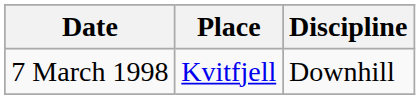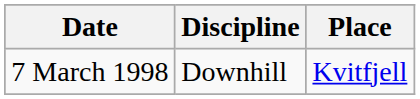 <table class="wikitable">
 <tr>
 <th>Date</th>
+<th>Discipline</th>
 <th>Place</th>
-<th>Discipline</th>
 </tr>
 <tr>
 <td>7 March 1998</td>
+<td>Downhill</td>
 <td> <a href='#'>Kvitfjell</a></td>
-<td>Downhill</td>
 </tr>
 </table>
